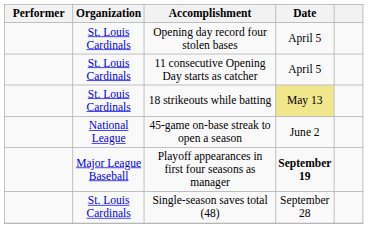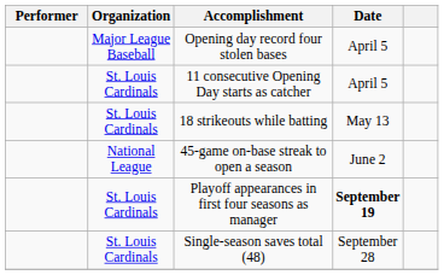 <table class="wikitable sortable" style="width:80%;">
 <tr align=center>
 <th style="width:20%;">Performer</th>
 <th style="width:20%;">Organization</th>
 <th style="width:40%;">Accomplishment</th>
 <th style="width:10%;" data-sort-type="date">Date</th>
 <th style="width:10%;"></th>
 </tr>
 <tr align=center>
 <td></td>
-<td><a href='#'>St. Louis Cardinals</a></td>
+<td><a href='#'>Major League Baseball</a></td>
 <td>Opening day record four stolen bases</td>
 <td>April 5</td>
 <td></td>
 </tr>
 <tr align=center>
 <td></td>
 <td><a href='#'>St. Louis Cardinals</a></td>
 <td>11 consecutive Opening Day starts as catcher</td>
 <td>April 5</td>
 <td></td>
 </tr>
 <tr align=center>
 <td></td>
 <td><a href='#'>St. Louis Cardinals</a></td>
 <td>18 strikeouts while batting</td>
-<td style="background: khaki;">May 13</td>
+<td>May 13</td>
 <td></td>
 </tr>
 <tr align=center>
 <td></td>
 <td><a href='#'>National League</a></td>
 <td>45-game on-base streak to open a season</td>
 <td>June 2</td>
 <td></td>
 </tr>
 <tr align=center>
 <td></td>
-<td><a href='#'>Major League Baseball</a></td>
+<td><a href='#'>St. Louis Cardinals</a></td>
 <td>Playoff appearances in first four seasons as manager</td>
 <td><strong>September 19</strong></td>
 <td></td>
 </tr>
 <tr align=center>
 <td></td>
 <td><a href='#'>St. Louis Cardinals</a></td>
 <td>Single-season saves total (48)</td>
 <td>September 28</td>
 <td></td>
 </tr>
 <tr>
 </tr>
 </table>
